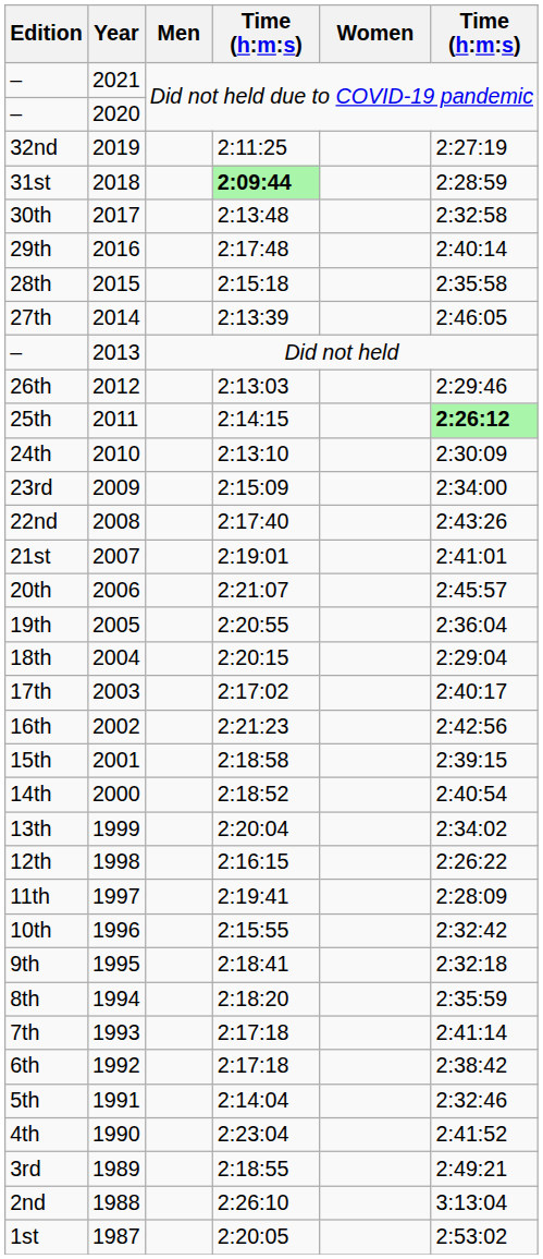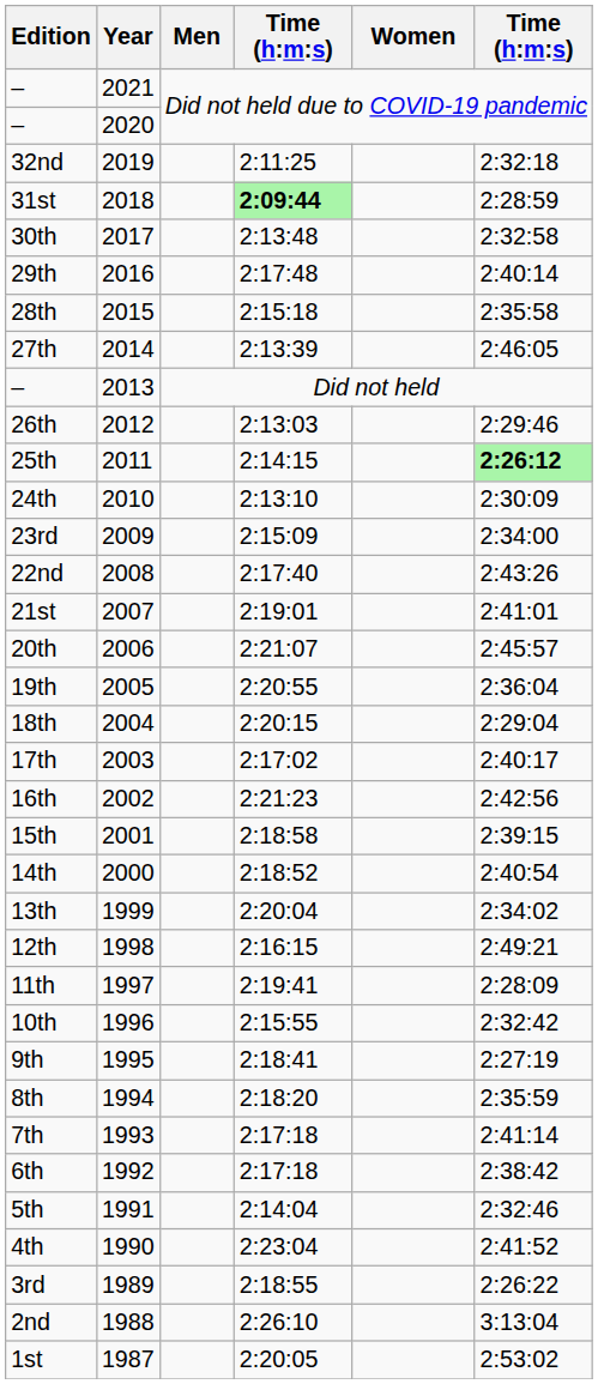 <table class="wikitable sortable">
 <tr>
 <th>Edition</th>
 <th>Year</th>
 <th>Men</th>
 <th>Time<br>(<a href='#'>h</a>:<a href='#'>m</a>:<a href='#'>s</a>)</th>
 <th>Women</th>
 <th>Time<br>(<a href='#'>h</a>:<a href='#'>m</a>:<a href='#'>s</a>)</th>
 </tr>
 <tr>
 <td>–</td>
 <td>2021</td>
 <td colspan=4 align=center rowspan="2"><em>Did not held due to <a href='#'>COVID-19 pandemic</a></em></td>
 </tr>
 <tr>
 <td>–</td>
 <td>2020</td>
 </tr>
 <tr>
 <td>32nd</td>
 <td>2019</td>
 <td></td>
 <td>2:11:25</td>
 <td></td>
-<td>2:27:19</td>
+<td>2:32:18</td>
 </tr>
 <tr>
 <td>31st</td>
 <td>2018</td>
 <td></td>
 <td bgcolor=#A9F5A9><strong>2:09:44</strong></td>
 <td></td>
 <td>2:28:59</td>
 </tr>
 <tr>
 <td>30th</td>
 <td>2017</td>
 <td></td>
 <td>2:13:48</td>
 <td></td>
 <td>2:32:58</td>
 </tr>
 <tr>
 <td>29th</td>
 <td>2016</td>
 <td></td>
 <td>2:17:48</td>
 <td></td>
 <td>2:40:14</td>
 </tr>
 <tr>
 <td>28th</td>
 <td>2015</td>
 <td></td>
 <td>2:15:18</td>
 <td></td>
 <td>2:35:58</td>
 </tr>
 <tr>
 <td>27th</td>
 <td>2014</td>
 <td></td>
 <td>2:13:39</td>
 <td></td>
 <td>2:46:05</td>
 </tr>
 <tr>
 <td>–</td>
 <td>2013</td>
 <td colspan=4 align=center><em>Did not held</em></td>
 </tr>
 <tr>
 <td>26th</td>
 <td>2012</td>
 <td></td>
 <td>2:13:03</td>
 <td></td>
 <td>2:29:46</td>
 </tr>
 <tr>
 <td>25th</td>
 <td>2011</td>
 <td></td>
 <td>2:14:15</td>
 <td></td>
 <td bgcolor=#A9F5A9><strong>2:26:12</strong></td>
 </tr>
 <tr>
 <td>24th</td>
 <td>2010</td>
 <td></td>
 <td>2:13:10</td>
 <td></td>
 <td>2:30:09</td>
 </tr>
 <tr>
 <td>23rd</td>
 <td>2009</td>
 <td></td>
 <td>2:15:09</td>
 <td></td>
 <td>2:34:00</td>
 </tr>
 <tr>
 <td>22nd</td>
 <td>2008</td>
 <td></td>
 <td>2:17:40</td>
 <td></td>
 <td>2:43:26</td>
 </tr>
 <tr>
 <td>21st</td>
 <td>2007</td>
 <td></td>
 <td>2:19:01</td>
 <td></td>
 <td>2:41:01</td>
 </tr>
 <tr>
 <td>20th</td>
 <td>2006</td>
 <td></td>
 <td>2:21:07</td>
 <td></td>
 <td>2:45:57</td>
 </tr>
 <tr>
 <td>19th</td>
 <td>2005</td>
 <td></td>
 <td>2:20:55</td>
 <td></td>
 <td>2:36:04</td>
 </tr>
 <tr>
 <td>18th</td>
 <td>2004</td>
 <td></td>
 <td>2:20:15</td>
 <td></td>
 <td>2:29:04</td>
 </tr>
 <tr>
 <td>17th</td>
 <td>2003</td>
 <td></td>
 <td>2:17:02</td>
 <td></td>
 <td>2:40:17</td>
 </tr>
 <tr>
 <td>16th</td>
 <td>2002</td>
 <td></td>
 <td>2:21:23</td>
 <td></td>
 <td>2:42:56</td>
 </tr>
 <tr>
 <td>15th</td>
 <td>2001</td>
 <td></td>
 <td>2:18:58</td>
 <td></td>
 <td>2:39:15</td>
 </tr>
 <tr>
 <td>14th</td>
 <td>2000</td>
 <td></td>
 <td>2:18:52</td>
 <td></td>
 <td>2:40:54</td>
 </tr>
 <tr>
 <td>13th</td>
 <td>1999</td>
 <td></td>
 <td>2:20:04</td>
 <td></td>
 <td>2:34:02</td>
 </tr>
 <tr>
 <td>12th</td>
 <td>1998</td>
 <td></td>
 <td>2:16:15</td>
 <td></td>
-<td>2:26:22</td>
+<td>2:49:21</td>
 </tr>
 <tr>
 <td>11th</td>
 <td>1997</td>
 <td></td>
 <td>2:19:41</td>
 <td></td>
 <td>2:28:09</td>
 </tr>
 <tr>
 <td>10th</td>
 <td>1996</td>
 <td></td>
 <td>2:15:55</td>
 <td></td>
 <td>2:32:42</td>
 </tr>
 <tr>
 <td>9th</td>
 <td>1995</td>
 <td></td>
 <td>2:18:41</td>
 <td></td>
-<td>2:32:18</td>
+<td>2:27:19</td>
 </tr>
 <tr>
 <td>8th</td>
 <td>1994</td>
 <td></td>
 <td>2:18:20</td>
 <td></td>
 <td>2:35:59</td>
 </tr>
 <tr>
 <td>7th</td>
 <td>1993</td>
 <td></td>
 <td>2:17:18</td>
 <td></td>
 <td>2:41:14</td>
 </tr>
 <tr>
 <td>6th</td>
 <td>1992</td>
 <td></td>
 <td>2:17:18</td>
 <td></td>
 <td>2:38:42</td>
 </tr>
 <tr>
 <td>5th</td>
 <td>1991</td>
 <td></td>
 <td>2:14:04</td>
 <td></td>
 <td>2:32:46</td>
 </tr>
 <tr>
 <td>4th</td>
 <td>1990</td>
 <td></td>
 <td>2:23:04</td>
 <td></td>
 <td>2:41:52</td>
 </tr>
 <tr>
 <td>3rd</td>
 <td>1989</td>
 <td></td>
 <td>2:18:55</td>
 <td></td>
-<td>2:49:21</td>
+<td>2:26:22</td>
 </tr>
 <tr>
 <td>2nd</td>
 <td>1988</td>
 <td></td>
 <td>2:26:10</td>
 <td></td>
 <td>3:13:04</td>
 </tr>
 <tr>
 <td>1st</td>
 <td>1987</td>
 <td></td>
 <td>2:20:05</td>
 <td></td>
 <td>2:53:02</td>
 </tr>
 </table>
